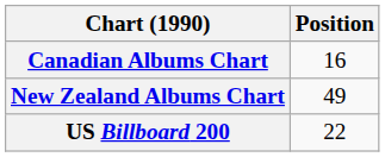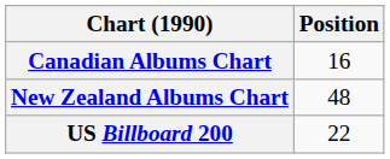 <table class="wikitable sortable plainrowheaders" style="text-align:center;">
 <tr>
 <th scope="col">Chart (1990)</th>
 <th scope="col">Position</th>
 </tr>
 <tr>
 <th scope="row"><a href='#'>Canadian Albums Chart</a></th>
 <td>16</td>
 </tr>
 <tr>
 <th scope="row"><a href='#'>New Zealand Albums Chart</a></th>
-<td>49</td>
+<td>48</td>
 </tr>
 <tr>
 <th scope="row">US <a href='#'><em>Billboard</em> 200</a></th>
 <td>22</td>
 </tr>
 </table>
